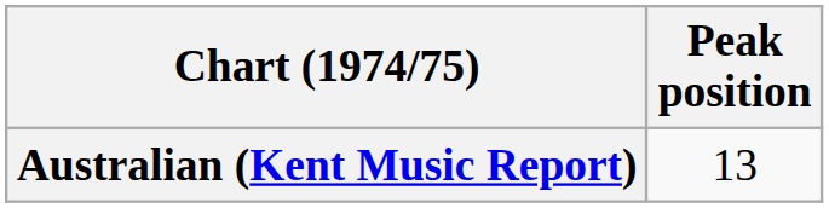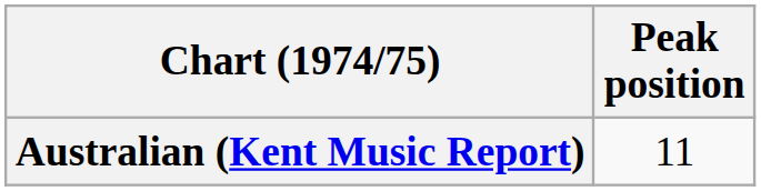 <table class="wikitable plainrowheaders" style="text-align:center">
 <tr>
 <th>Chart (1974/75)</th>
 <th>Peak<br>position</th>
 </tr>
 <tr>
 <th scope="row">Australian (<a href='#'>Kent Music Report</a>)</th>
-<td>13</td>
+<td>11</td>
 </tr>
 </table>
